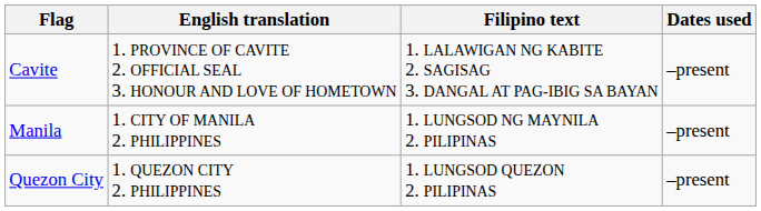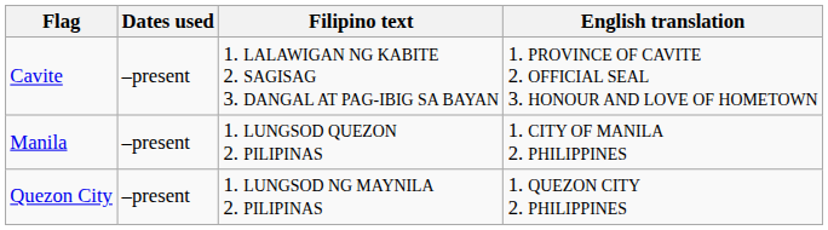 <table class="wikitable sortable noresize">
 <tr>
 <th>Flag</th>
+<th>Dates used</th>
+<th>Filipino text</th>
 <th>English translation</th>
-<th>Filipino text</th>
-<th>Dates used</th>
 </tr>
 <tr>
 <td> <a href='#'>Cavite</a></td>
+<td>–present</td>
+<td>1. <small>LALAWIGAN NG KABITE</small><br>2. <small>SAGISAG</small><br>3. <small>DANGAL AT PAG-IBIG SA BAYAN</small></td>
 <td>1. <small>PROVINCE OF CAVITE</small><br>2. <small>OFFICIAL SEAL</small><br>3. <small>HONOUR AND LOVE OF HOMETOWN</small></td>
-<td>1. <small>LALAWIGAN NG KABITE</small><br>2. <small>SAGISAG</small><br>3. <small>DANGAL AT PAG-IBIG SA BAYAN</small></td>
-<td>–present</td>
 </tr>
 <tr>
 <td> <a href='#'>Manila</a></td>
+<td>–present</td>
+<td>1. <small>LUNGSOD QUEZON</small><br>2. <small>PILIPINAS</small></td>
 <td>1. <small>CITY OF MANILA</small><br>2. <small>PHILIPPINES</small></td>
-<td>1. <small>LUNGSOD NG MAYNILA</small><br>2. <small>PILIPINAS</small></td>
-<td>–present</td>
 </tr>
 <tr>
 <td> <a href='#'>Quezon City</a></td>
+<td>–present</td>
+<td>1. <small>LUNGSOD NG MAYNILA</small><br>2. <small>PILIPINAS</small></td>
 <td>1. <small>QUEZON CITY</small><br>2. <small>PHILIPPINES</small></td>
-<td>1. <small>LUNGSOD QUEZON</small><br>2. <small>PILIPINAS</small></td>
-<td>–present</td>
 </tr>
 </table>
